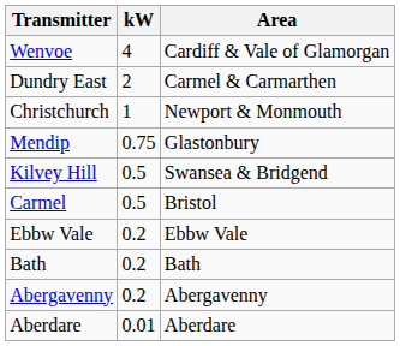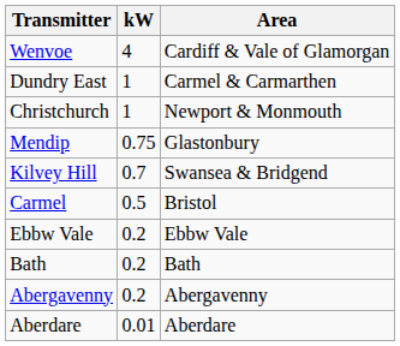 <table class="wikitable sortable">
 <tr>
 <th>Transmitter</th>
 <th>kW</th>
 <th>Area</th>
 </tr>
 <tr>
 <td><a href='#'>Wenvoe</a></td>
 <td>4</td>
 <td>Cardiff & Vale of Glamorgan</td>
 </tr>
 <tr>
 <td>Dundry East</td>
-<td>2</td>
+<td>1</td>
 <td>Carmel & Carmarthen</td>
 </tr>
 <tr>
 <td>Christchurch</td>
 <td>1</td>
 <td>Newport & Monmouth</td>
 </tr>
 <tr>
 <td><a href='#'>Mendip</a></td>
 <td>0.75</td>
 <td>Glastonbury</td>
 </tr>
 <tr>
 <td><a href='#'>Kilvey Hill</a></td>
-<td>0.5</td>
+<td>0.7</td>
 <td>Swansea & Bridgend</td>
 </tr>
 <tr>
 <td><a href='#'>Carmel</a></td>
 <td>0.5</td>
 <td>Bristol</td>
 </tr>
 <tr>
 <td>Ebbw Vale</td>
 <td>0.2</td>
 <td>Ebbw Vale</td>
 </tr>
 <tr>
 <td>Bath</td>
 <td>0.2</td>
 <td>Bath</td>
 </tr>
 <tr>
 <td><a href='#'>Abergavenny</a></td>
 <td>0.2</td>
 <td>Abergavenny</td>
 </tr>
 <tr>
 <td>Aberdare</td>
 <td>0.01</td>
 <td>Aberdare</td>
 </tr>
 </table>
